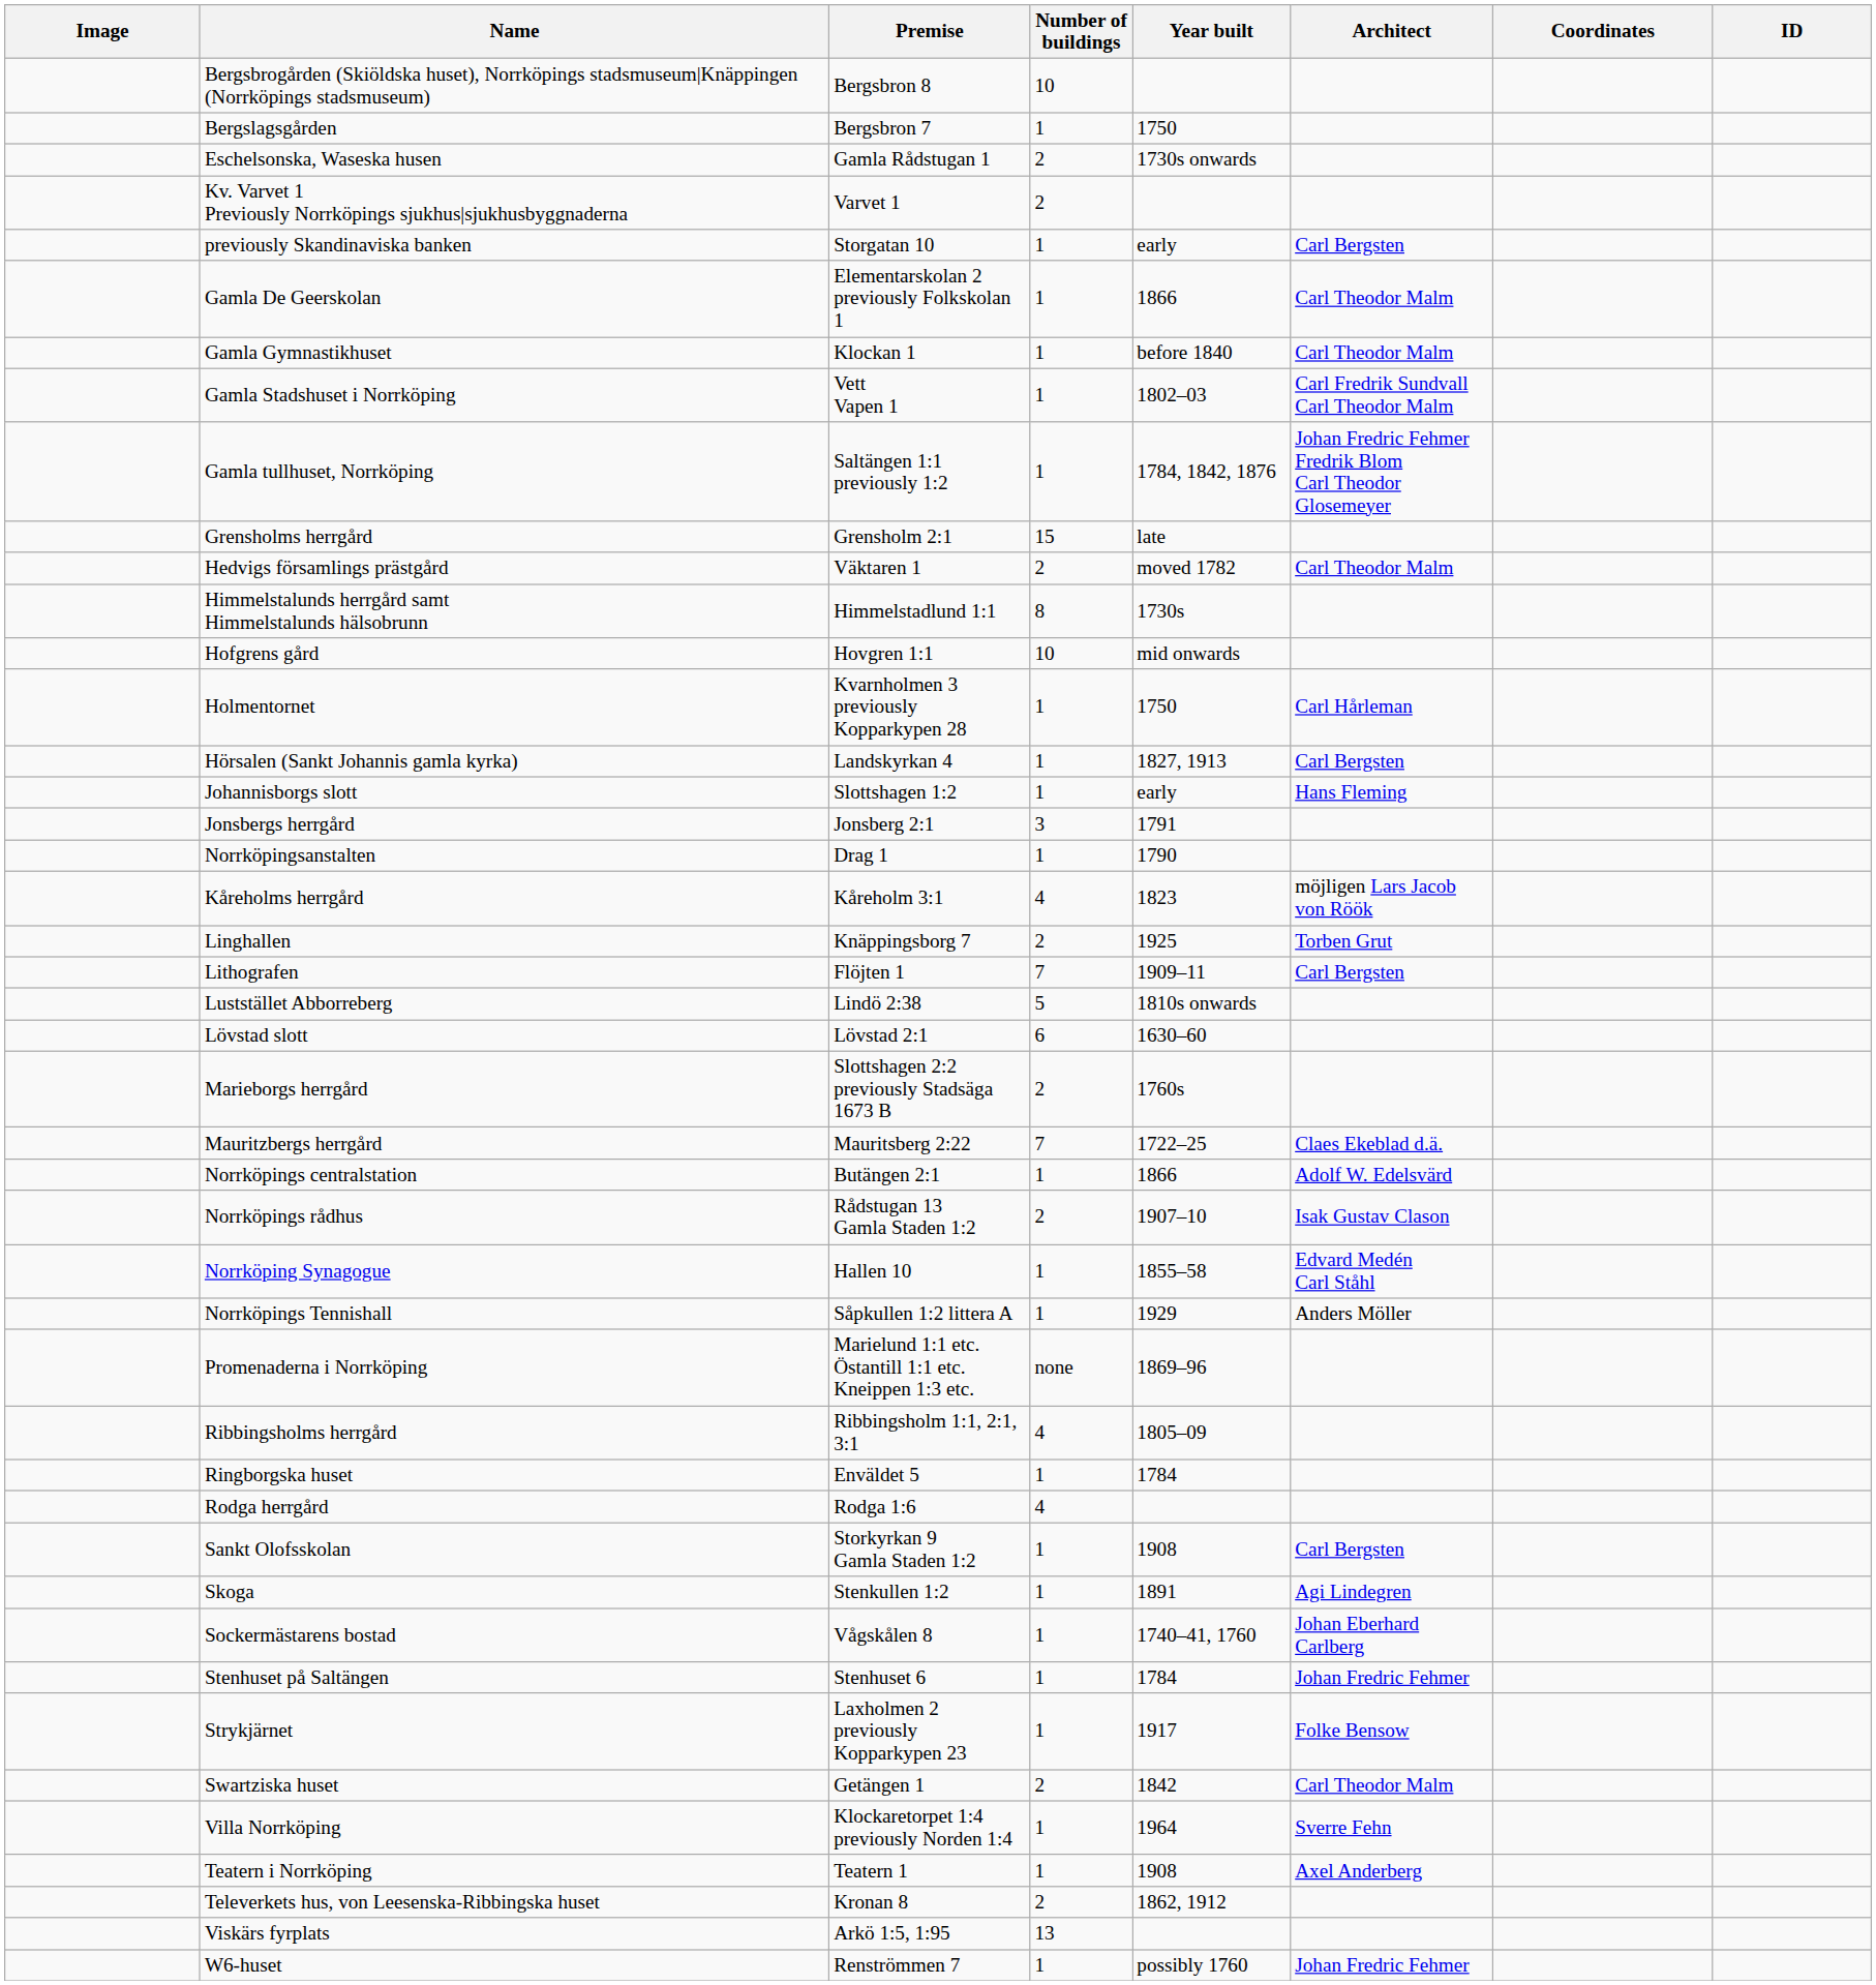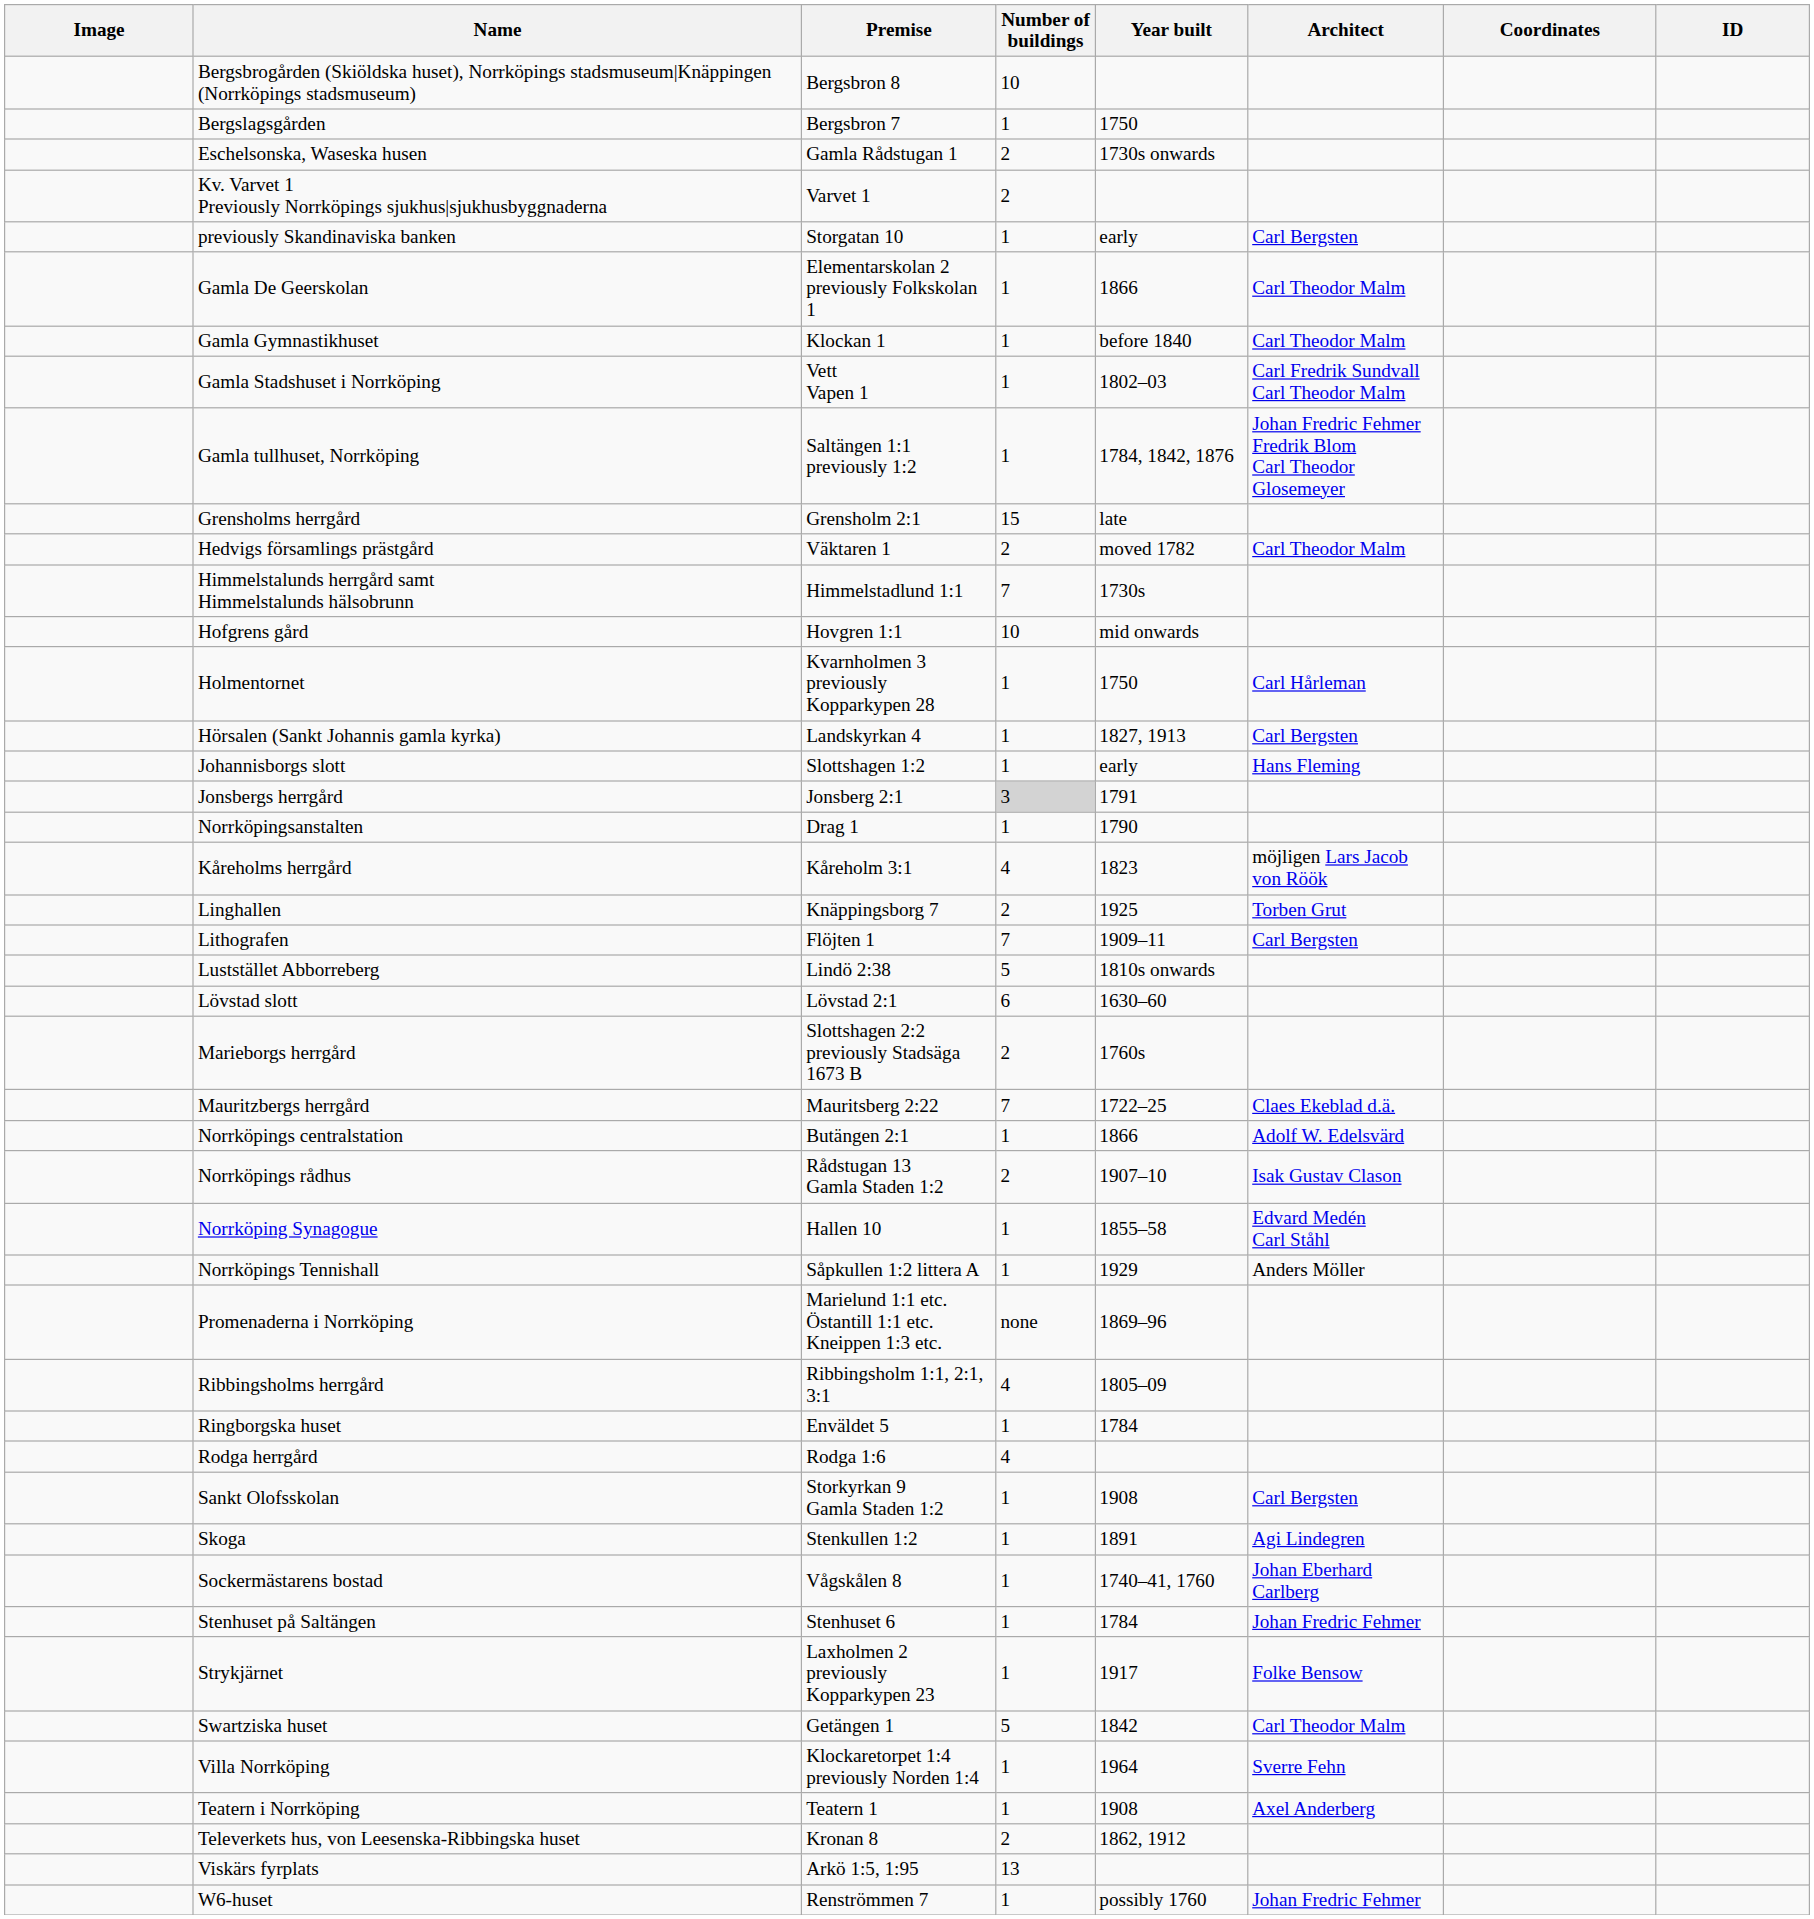 <table class="wikitable" width="95%">
 <tr>
 <th width="150">Image</th>
 <th>Name</th>
 <th>Premise</th>
 <th width="75">Number of<br>buildings</th>
 <th width="120">Year built</th>
 <th>Architect</th>
 <th width="170">Coordinates</th>
 <th width="120">ID</th>
 </tr>
 <tr>
 <td></td>
 <td Bergsbrogården>Bergsbrogården (Skiöldska huset), Norrköpings stadsmuseum|Knäppingen (Norrköpings stadsmuseum)</td>
 <td>Bergsbron 8</td>
 <td>10</td>
 <td></td>
 <td></td>
 <td></td>
 <td></td>
 </tr>
 <tr>
 <td></td>
 <td>Bergslagsgården</td>
 <td>Bergsbron 7</td>
 <td>1</td>
 <td>1750</td>
 <td></td>
 <td></td>
 <td></td>
 </tr>
 <tr>
 <td></td>
 <td>Eschelsonska, Waseska husen</td>
 <td>Gamla Rådstugan 1</td>
 <td>2</td>
 <td>1730s onwards</td>
 <td></td>
 <td></td>
 <td></td>
 </tr>
 <tr>
 <td></td>
 <td Kvarteret Varvet>Kv. Varvet 1<br>Previously Norrköpings sjukhus|sjukhusbyggnaderna</td>
 <td>Varvet 1</td>
 <td>2</td>
 <td></td>
 <td></td>
 <td></td>
 <td></td>
 </tr>
 <tr>
 <td></td>
 <td Skandinaviska banken, Norrköping>previously Skandinaviska banken</td>
 <td>Storgatan 10</td>
 <td>1</td>
 <td>early </td>
 <td><a href='#'>Carl Bergsten</a></td>
 <td></td>
 <td></td>
 </tr>
 <tr>
 <td></td>
 <td De Geergymnasiet>Gamla De Geerskolan</td>
 <td>Elementarskolan 2<br>previously Folkskolan 1</td>
 <td>1</td>
 <td>1866</td>
 <td><a href='#'>Carl Theodor Malm</a></td>
 <td></td>
 <td></td>
 </tr>
 <tr>
 <td></td>
 <td>Gamla Gymnastikhuset</td>
 <td>Klockan 1</td>
 <td>1</td>
 <td>before 1840</td>
 <td><a href='#'>Carl Theodor Malm</a></td>
 <td></td>
 <td></td>
 </tr>
 <tr>
 <td></td>
 <td Gamla stadshuset, Norrköping>Gamla Stadshuset i Norrköping</td>
 <td>Vett<br>Vapen 1</td>
 <td>1</td>
 <td>1802–03</td>
 <td><a href='#'>Carl Fredrik Sundvall</a><br><a href='#'>Carl Theodor Malm</a></td>
 <td></td>
 <td></td>
 </tr>
 <tr>
 <td></td>
 <td>Gamla tullhuset, Norrköping</td>
 <td>Saltängen 1:1<br>previously 1:2</td>
 <td>1</td>
 <td>1784, 1842, 1876</td>
 <td><a href='#'>Johan Fredric Fehmer</a><br><a href='#'>Fredrik Blom</a><br><a href='#'>Carl Theodor Glosemeyer</a></td>
 <td></td>
 <td></td>
 </tr>
 <tr>
 <td></td>
 <td Grensholm>Grensholms herrgård</td>
 <td>Grensholm 2:1</td>
 <td>15</td>
 <td>late </td>
 <td></td>
 <td></td>
 <td></td>
 </tr>
 <tr>
 <td></td>
 <td>Hedvigs församlings prästgård</td>
 <td>Väktaren 1</td>
 <td>2</td>
 <td>moved 1782</td>
 <td><a href='#'>Carl Theodor Malm</a></td>
 <td></td>
 <td></td>
 </tr>
 <tr>
 <td></td>
 <td>Himmelstalunds herrgård samt<br> Himmelstalunds hälsobrunn</td>
 <td>Himmelstadlund 1:1</td>
-<td>8</td>
+<td>7</td>
 <td>1730s</td>
 <td></td>
 <td></td>
 <td></td>
 </tr>
 <tr>
 <td></td>
 <td>Hofgrens gård</td>
 <td>Hovgren 1:1</td>
 <td>10</td>
 <td>mid  onwards</td>
 <td></td>
 <td></td>
 <td></td>
 </tr>
 <tr>
 <td></td>
 <td>Holmentornet</td>
 <td>Kvarnholmen 3<br>previously Kopparkypen 28</td>
 <td>1</td>
 <td>1750</td>
 <td><a href='#'>Carl Hårleman</a></td>
 <td></td>
 <td></td>
 </tr>
 <tr>
 <td></td>
 <td>Hörsalen (Sankt Johannis gamla kyrka)</td>
 <td>Landskyrkan 4</td>
 <td>1</td>
 <td>1827, 1913</td>
 <td><a href='#'>Carl Bergsten</a></td>
 <td></td>
 <td></td>
 </tr>
 <tr>
 <td></td>
 <td Johannisborg>Johannisborgs slott</td>
 <td>Slottshagen 1:2</td>
 <td>1</td>
 <td>early </td>
 <td><a href='#'>Hans Fleming</a></td>
 <td></td>
 <td></td>
 </tr>
 <tr>
 <td></td>
 <td>Jonsbergs herrgård</td>
 <td>Jonsberg 2:1</td>
-<td>3</td>
+<td style="background: lightgrey;">3</td>
 <td>1791</td>
 <td></td>
 <td></td>
 <td></td>
 </tr>
 <tr>
 <td></td>
 <td Anstalten Norrköping>Norrköpingsanstalten</td>
 <td>Drag 1</td>
 <td>1</td>
 <td>1790</td>
 <td></td>
 <td></td>
 <td></td>
 </tr>
 <tr>
 <td></td>
 <td>Kåreholms herrgård</td>
 <td>Kåreholm 3:1</td>
 <td>4</td>
 <td>1823</td>
 <td>möjligen <a href='#'>Lars Jacob von Röök</a></td>
 <td></td>
 <td></td>
 </tr>
 <tr>
 <td></td>
 <td>Linghallen</td>
 <td>Knäppingsborg 7</td>
 <td>2</td>
 <td>1925</td>
 <td><a href='#'>Torben Grut</a></td>
 <td></td>
 <td></td>
 </tr>
 <tr>
 <td></td>
 <td>Lithografen</td>
 <td>Flöjten 1</td>
 <td>7</td>
 <td>1909–11</td>
 <td><a href='#'>Carl Bergsten</a></td>
 <td></td>
 <td></td>
 </tr>
 <tr>
 <td></td>
 <td>Luststället Abborreberg</td>
 <td>Lindö 2:38</td>
 <td>5</td>
 <td>1810s onwards</td>
 <td></td>
 <td></td>
 <td></td>
 </tr>
 <tr>
 <td></td>
 <td Löfstad slott>Lövstad slott</td>
 <td>Lövstad 2:1</td>
 <td>6</td>
 <td>1630–60</td>
 <td></td>
 <td></td>
 <td></td>
 </tr>
 <tr>
 <td></td>
 <td>Marieborgs herrgård</td>
 <td>Slottshagen 2:2<br>previously Stadsäga 1673 B</td>
 <td>2</td>
 <td>1760s</td>
 <td></td>
 <td></td>
 <td></td>
 </tr>
 <tr>
 <td></td>
 <td Mauritzberg>Mauritzbergs herrgård</td>
 <td>Mauritsberg 2:22</td>
 <td>7</td>
 <td>1722–25</td>
 <td><a href='#'>Claes Ekeblad d.ä.</a></td>
 <td></td>
 <td></td>
 </tr>
 <tr>
 <td></td>
 <td>Norrköpings centralstation</td>
 <td>Butängen 2:1</td>
 <td>1</td>
 <td>1866</td>
 <td><a href='#'>Adolf W. Edelsvärd</a></td>
 <td></td>
 <td></td>
 </tr>
 <tr>
 <td></td>
 <td>Norrköpings rådhus</td>
 <td>Rådstugan 13<br>Gamla Staden 1:2</td>
 <td>2</td>
 <td>1907–10</td>
 <td><a href='#'>Isak Gustav Clason</a></td>
 <td></td>
 <td></td>
 </tr>
 <tr>
 <td></td>
 <td><a href='#'>Norrköping Synagogue</a></td>
 <td>Hallen 10</td>
 <td>1</td>
 <td>1855–58</td>
 <td><a href='#'>Edvard Medén</a><br><a href='#'>Carl Ståhl</a></td>
 <td></td>
 <td></td>
 </tr>
 <tr>
 <td></td>
 <td>Norrköpings Tennishall</td>
 <td>Såpkullen 1:2 littera A</td>
 <td>1</td>
 <td>1929</td>
 <td>Anders Möller</td>
 <td></td>
 <td></td>
 </tr>
 <tr>
 <td></td>
 <td Södra Promenaden, Norrköping>Promenaderna i Norrköping</td>
 <td>Marielund 1:1 etc.<br>Östantill 1:1 etc.<br>Kneippen 1:3 etc.</td>
 <td>none</td>
 <td>1869–96</td>
 <td></td>
 <td></td>
 <td></td>
 </tr>
 <tr>
 <td></td>
 <td Ribbingsholm>Ribbingsholms herrgård</td>
 <td>Ribbingsholm 1:1, 2:1, 3:1</td>
 <td>4</td>
 <td>1805–09</td>
 <td></td>
 <td></td>
 <td></td>
 </tr>
 <tr>
 <td></td>
 <td>Ringborgska huset</td>
 <td>Enväldet 5</td>
 <td>1</td>
 <td>1784</td>
 <td></td>
 <td></td>
 <td></td>
 </tr>
 <tr>
 <td></td>
 <td Rodga>Rodga herrgård</td>
 <td>Rodga 1:6</td>
 <td>4</td>
 <td></td>
 <td></td>
 <td></td>
 <td></td>
 </tr>
 <tr>
 <td></td>
 <td S:t Olofsskolan>Sankt Olofsskolan</td>
 <td>Storkyrkan 9<br>Gamla Staden 1:2</td>
 <td>1</td>
 <td>1908</td>
 <td><a href='#'>Carl Bergsten</a></td>
 <td></td>
 <td></td>
 </tr>
 <tr>
 <td></td>
 <td Skoga, Norrköping>Skoga</td>
 <td>Stenkullen 1:2</td>
 <td>1</td>
 <td>1891</td>
 <td><a href='#'>Agi Lindegren</a></td>
 <td></td>
 <td></td>
 </tr>
 <tr>
 <td></td>
 <td Sockerbruket Gripen>Sockermästarens bostad</td>
 <td>Vågskålen 8</td>
 <td>1</td>
 <td>1740–41, 1760</td>
 <td><a href='#'>Johan Eberhard Carlberg</a></td>
 <td></td>
 <td></td>
 </tr>
 <tr>
 <td></td>
 <td>Stenhuset på Saltängen</td>
 <td>Stenhuset 6</td>
 <td>1</td>
 <td>1784</td>
 <td><a href='#'>Johan Fredric Fehmer</a></td>
 <td></td>
 <td></td>
 </tr>
 <tr>
 <td></td>
 <td>Strykjärnet</td>
 <td>Laxholmen 2<br>previously Kopparkypen 23</td>
 <td>1</td>
 <td>1917</td>
 <td><a href='#'>Folke Bensow</a></td>
 <td></td>
 <td></td>
 </tr>
 <tr>
 <td></td>
 <td>Swartziska huset</td>
 <td>Getängen 1</td>
-<td>2</td>
+<td>5</td>
 <td>1842</td>
 <td><a href='#'>Carl Theodor Malm</a></td>
 <td></td>
 <td></td>
 </tr>
 <tr>
 <td></td>
 <td>Villa Norrköping</td>
 <td>Klockaretorpet 1:4<br>previously Norden 1:4</td>
 <td>1</td>
 <td>1964</td>
 <td><a href='#'>Sverre Fehn</a></td>
 <td></td>
 <td></td>
 </tr>
 <tr>
 <td></td>
 <td Stora teatern, Norrköping>Teatern i Norrköping</td>
 <td>Teatern 1</td>
 <td>1</td>
 <td>1908</td>
 <td><a href='#'>Axel Anderberg</a></td>
 <td></td>
 <td></td>
 </tr>
 <tr>
 <td></td>
 <td Televerkets hus, Norrköping>Televerkets hus, von Leesenska-Ribbingska huset</td>
 <td>Kronan 8</td>
 <td>2</td>
 <td>1862, 1912</td>
 <td></td>
 <td></td>
 <td></td>
 </tr>
 <tr>
 <td></td>
 <td>Viskärs fyrplats</td>
 <td>Arkö 1:5, 1:95</td>
 <td>13</td>
 <td></td>
 <td></td>
 <td></td>
 <td></td>
 </tr>
 <tr>
 <td></td>
 <td>W6-huset</td>
 <td>Renströmmen 7</td>
 <td>1</td>
 <td>possibly 1760</td>
 <td><a href='#'>Johan Fredric Fehmer</a></td>
 <td></td>
 <td></td>
 </tr>
 </table>
